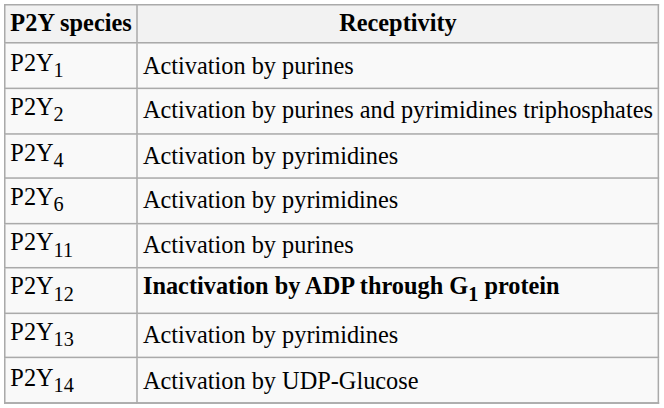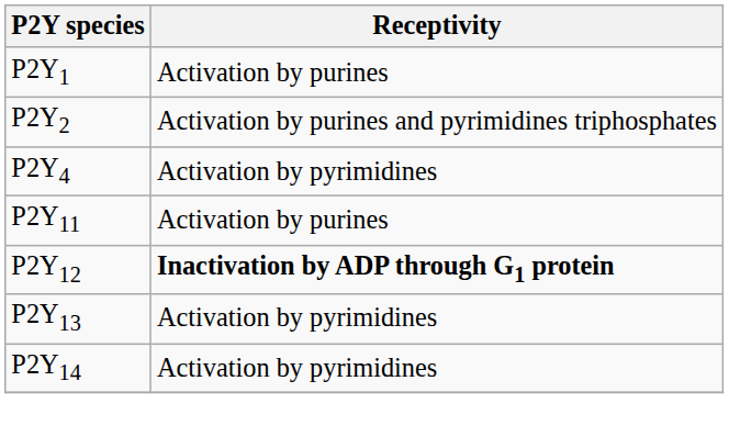 <table class="wikitable">
 <tr>
 <th>P2Y species</th>
 <th>Receptivity</th>
 </tr>
 <tr>
 <td>P2Y<sub>1</sub></td>
 <td>Activation by purines</td>
 </tr>
 <tr>
 <td>P2Y<sub>2</sub></td>
 <td>Activation by purines and pyrimidines triphosphates</td>
 </tr>
 <tr>
 <td>P2Y<sub>4</sub></td>
 <td>Activation by pyrimidines</td>
 </tr>
 <tr>
-<td>P2Y<sub>6</sub></td>
-<td>Activation by pyrimidines</td>
-</tr>
-<tr>
 <td>P2Y<sub>11</sub></td>
 <td>Activation by purines</td>
 </tr>
 <tr>
 <td>P2Y<sub>12</sub></td>
 <td><strong>Inactivation by ADP through G<sub>1</sub> protein</strong></td>
 </tr>
 <tr>
 <td>P2Y<sub>13</sub></td>
 <td>Activation by pyrimidines</td>
 </tr>
 <tr>
 <td>P2Y<sub>14</sub></td>
-<td>Activation by UDP-Glucose</td>
+<td>Activation by pyrimidines</td>
 </tr>
 <tr>
 </tr>
 </table>
